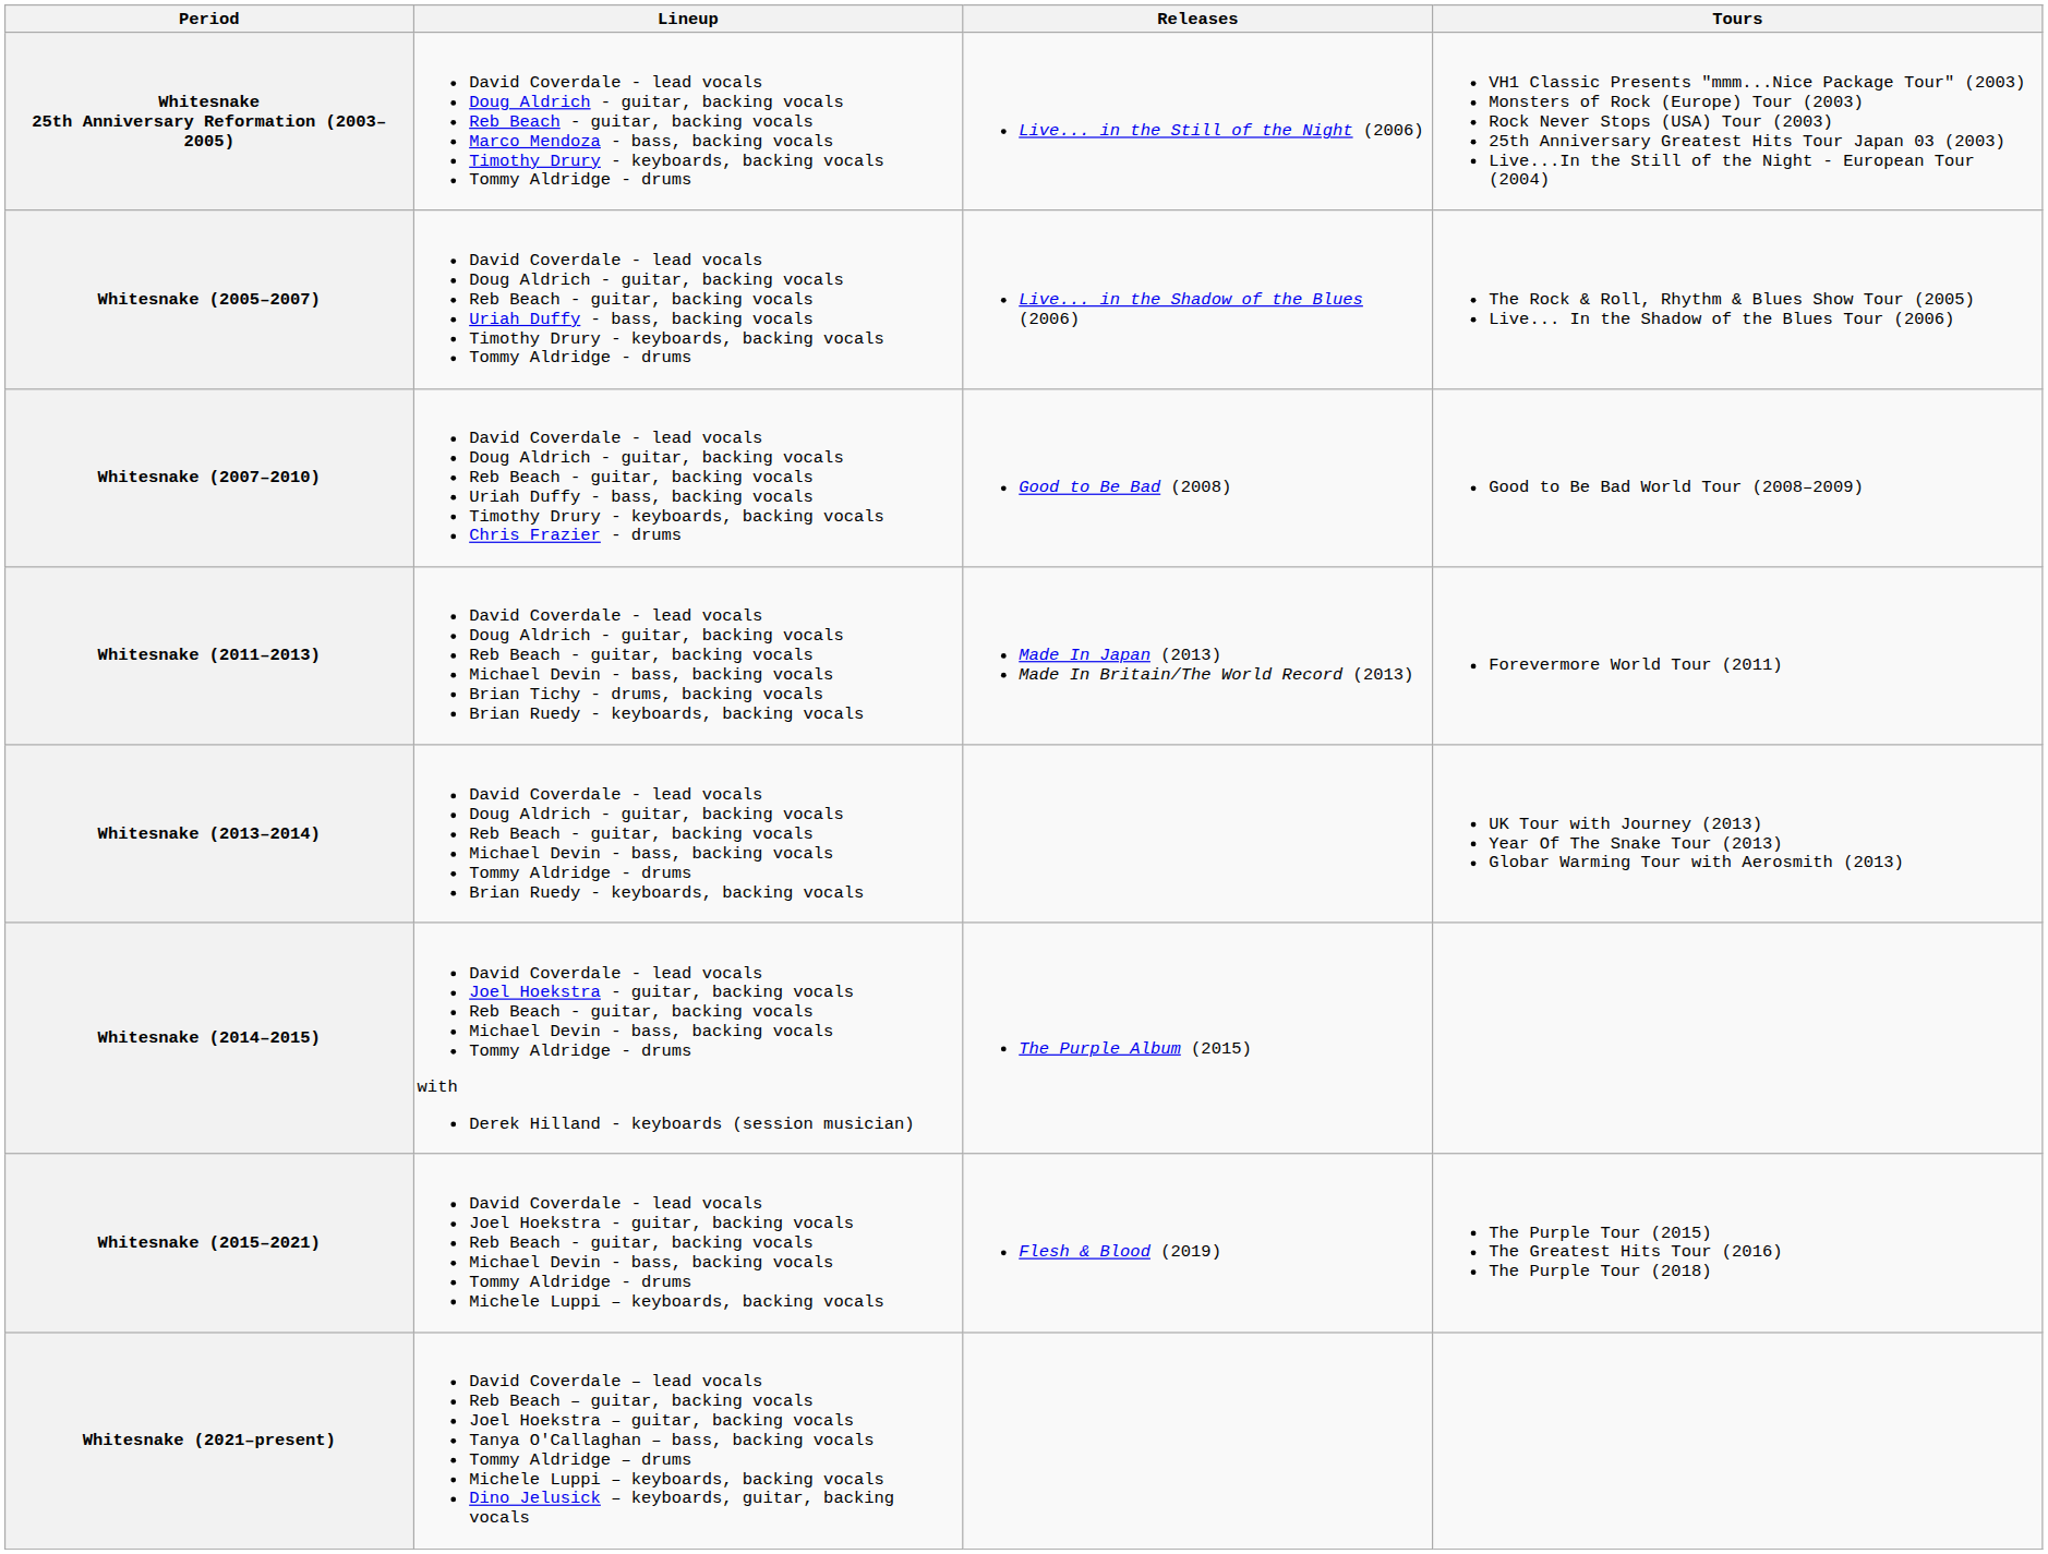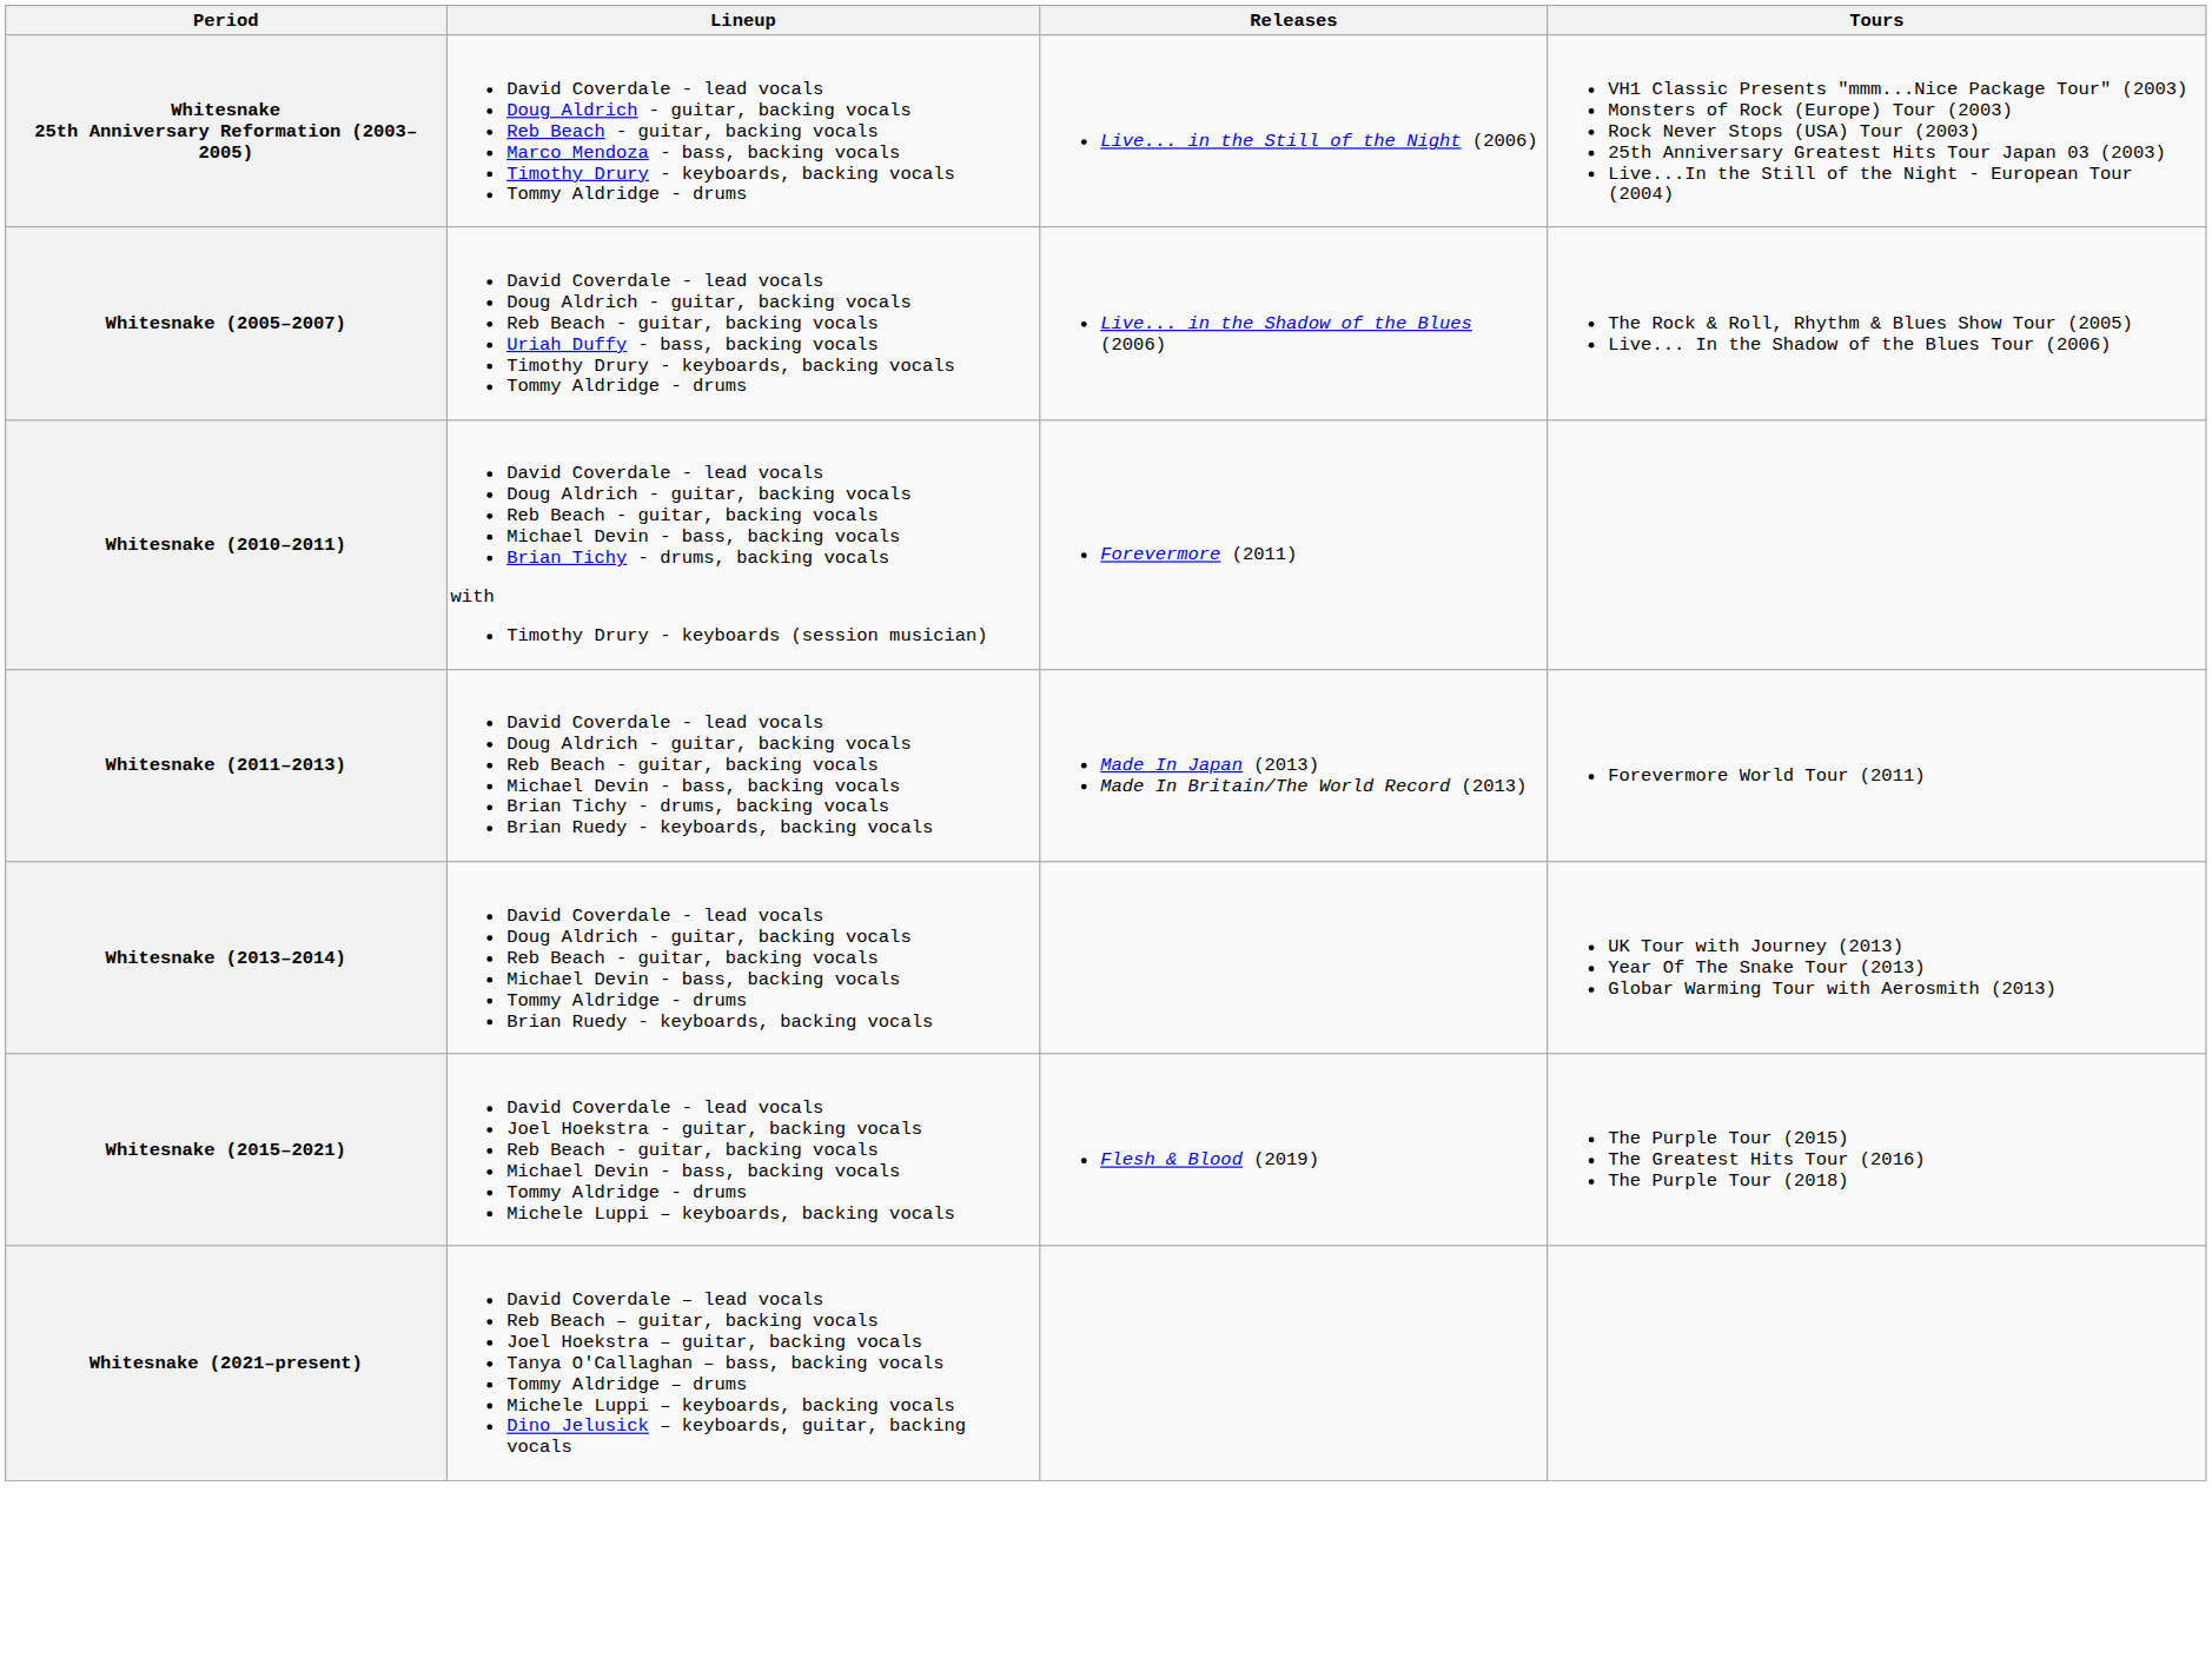 <table class="wikitable">
 <tr>
 <th>Period</th>
 <th>Lineup</th>
 <th>Releases</th>
 <th>Tours</th>
 </tr>
 <tr>
 <th bgcolor="#E7EBEE">Whitesnake<br>25th Anniversary Reformation (2003–2005)</th>
 <td><br><ul><li>David Coverdale - lead vocals</li><li><a href='#'>Doug Aldrich</a> - guitar, backing vocals</li><li><a href='#'>Reb Beach</a> - guitar, backing vocals</li><li><a href='#'>Marco Mendoza</a> - bass, backing vocals</li><li><a href='#'>Timothy Drury</a> - keyboards, backing vocals</li><li>Tommy Aldridge - drums</li></ul></td>
 <td><br><ul><li><em><a href='#'>Live... in the Still of the Night</a></em> (2006)</li></ul></td>
 <td><br><ul><li>VH1 Classic Presents "mmm...Nice Package Tour" (2003)</li><li>Monsters of Rock (Europe) Tour (2003)</li><li>Rock Never Stops (USA) Tour (2003)</li><li>25th Anniversary Greatest Hits Tour Japan 03 (2003)</li><li>Live...In the Still of the Night - European Tour (2004)</li></ul></td>
 </tr>
 <tr>
 <th bgcolor="#E7EBEE">Whitesnake (2005–2007)</th>
 <td><br><ul><li>David Coverdale - lead vocals</li><li>Doug Aldrich - guitar, backing vocals</li><li>Reb Beach - guitar, backing vocals</li><li><a href='#'>Uriah Duffy</a> - bass, backing vocals</li><li>Timothy Drury - keyboards, backing vocals</li><li>Tommy Aldridge - drums</li></ul></td>
 <td><br><ul><li><em><a href='#'>Live... in the Shadow of the Blues</a></em> (2006)</li></ul></td>
 <td><br><ul><li>The Rock & Roll, Rhythm & Blues Show Tour (2005)</li><li>Live... In the Shadow of the Blues Tour (2006)</li></ul></td>
 </tr>
 <tr>
-<th bgcolor="#E7EBEE">Whitesnake (2007–2010)</th>
-<td><br><ul><li>David Coverdale - lead vocals</li><li>Doug Aldrich - guitar, backing vocals</li><li>Reb Beach - guitar, backing vocals</li><li>Uriah Duffy - bass, backing vocals</li><li>Timothy Drury - keyboards, backing vocals</li><li><a href='#'>Chris Frazier</a> - drums</li></ul></td>
-<td><br><ul><li><em><a href='#'>Good to Be Bad</a></em> (2008)</li></ul></td>
-<td><br><ul><li>Good to Be Bad World Tour (2008–2009)</li></ul></td>
+<th bgcolor="#E7EBEE">Whitesnake (2010–2011)</th>
+<td><br><ul><li>David Coverdale - lead vocals</li><li>Doug Aldrich - guitar, backing vocals</li><li>Reb Beach - guitar, backing vocals</li><li>Michael Devin - bass, backing vocals</li><li><a href='#'>Brian Tichy</a> - drums, backing vocals</li></ul>with<ul><li>Timothy Drury - keyboards (session musician)</li></ul></td>
+<td><br><ul><li><em><a href='#'>Forevermore</a></em> (2011)</li></ul></td>
+<td></td>
 </tr>
 <tr>
 <th bgcolor="#E7EBEE">Whitesnake (2011–2013)</th>
 <td><br><ul><li>David Coverdale - lead vocals</li><li>Doug Aldrich - guitar, backing vocals</li><li>Reb Beach - guitar, backing vocals</li><li>Michael Devin - bass, backing vocals</li><li>Brian Tichy - drums, backing vocals</li><li>Brian Ruedy - keyboards, backing vocals</li></ul></td>
 <td><br><ul><li><em><a href='#'>Made In Japan</a></em> (2013)</li><li><em>Made In Britain/The World Record</em> (2013)</li></ul></td>
 <td><br><ul><li>Forevermore World Tour (2011)</li></ul></td>
 </tr>
 <tr>
 <th bgcolor="#E7EBEE">Whitesnake (2013–2014)</th>
 <td><br><ul><li>David Coverdale - lead vocals</li><li>Doug Aldrich - guitar, backing vocals</li><li>Reb Beach - guitar, backing vocals</li><li>Michael Devin - bass, backing vocals</li><li>Tommy Aldridge - drums</li><li>Brian Ruedy - keyboards, backing vocals</li></ul></td>
 <td></td>
 <td><br><ul><li>UK Tour with Journey (2013)</li><li>Year Of The Snake Tour (2013)</li><li>Globar Warming Tour with Aerosmith (2013)</li></ul></td>
 </tr>
 <tr>
-<th bgcolor="#E7EBEE">Whitesnake (2014–2015)</th>
-<td><br><ul><li>David Coverdale - lead vocals</li><li><a href='#'>Joel Hoekstra</a> - guitar, backing vocals</li><li>Reb Beach - guitar, backing vocals</li><li>Michael Devin - bass, backing vocals</li><li>Tommy Aldridge - drums</li></ul>with<ul><li>Derek Hilland - keyboards (session musician)</li></ul></td>
-<td><br><ul><li><em><a href='#'>The Purple Album</a></em> (2015)</li></ul></td>
-<td></td>
-</tr>
-<tr>
 <th bgcolor="#E7EBEE">Whitesnake (2015–2021)</th>
 <td><br><ul><li>David Coverdale - lead vocals</li><li>Joel Hoekstra - guitar, backing vocals</li><li>Reb Beach - guitar, backing vocals</li><li>Michael Devin - bass, backing vocals</li><li>Tommy Aldridge - drums</li><li>Michele Luppi – keyboards, backing vocals</li></ul></td>
 <td><br><ul><li><em><a href='#'>Flesh & Blood</a></em> (2019)</li></ul></td>
 <td><br><ul><li>The Purple Tour (2015)</li><li>The Greatest Hits Tour (2016)</li><li>The Purple Tour (2018)</li></ul></td>
 </tr>
 <tr>
 <th>Whitesnake (2021–present)</th>
 <td><br><ul><li>David Coverdale – lead vocals</li><li>Reb Beach – guitar, backing vocals</li><li>Joel Hoekstra – guitar, backing vocals</li><li>Tanya O'Callaghan – bass, backing vocals</li><li>Tommy Aldridge – drums</li><li>Michele Luppi – keyboards, backing vocals</li><li><a href='#'>Dino Jelusick</a> – keyboards, guitar, backing vocals</li></ul></td>
 <td></td>
 <td></td>
 </tr>
 </table>
